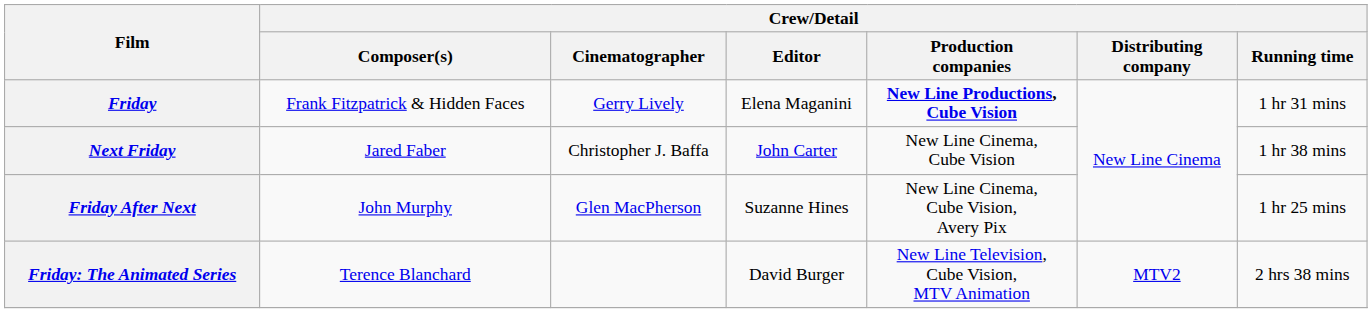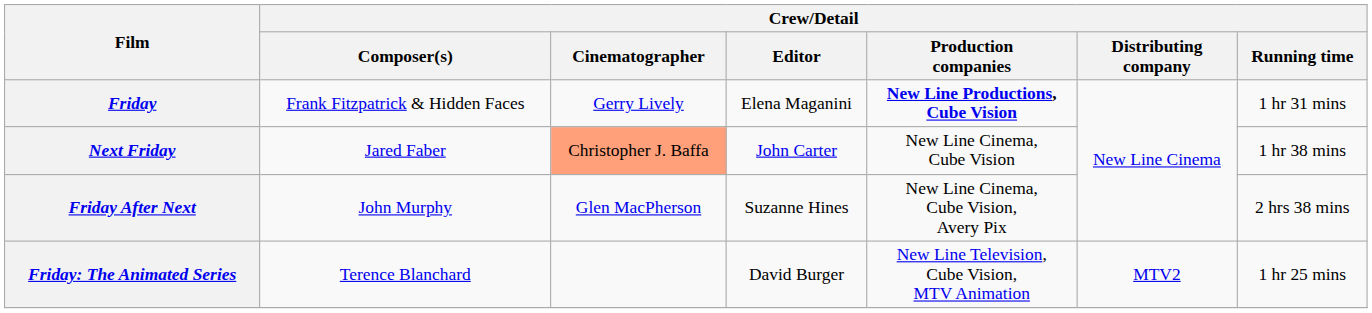 <table class="wikitable sortable" style="text-align:center; width:99%;">
 <tr>
 <th rowspan="2">Film</th>
 <th colspan="7">Crew/Detail</th>
 </tr>
 <tr>
 <th style="text-align:center;">Composer(s)</th>
 <th style="text-align:center;">Cinematographer</th>
 <th style="text-align:center;">Editor</th>
 <th style="text-align:center;">Production<br>companies</th>
 <th style="text-align:center;">Distributing<br>company</th>
 <th style="text-align:center;">Running time</th>
 </tr>
 <tr>
 <th><em><a href='#'>Friday</a></em></th>
 <td><a href='#'>Frank Fitzpatrick</a> & Hidden Faces</td>
 <td><a href='#'>Gerry Lively</a></td>
 <td>Elena Maganini</td>
 <td><strong><a href='#'>New Line Productions</a>, <br><a href='#'>Cube Vision</a></strong></td>
 <td rowspan="3"><a href='#'>New Line Cinema</a></td>
 <td>1 hr 31 mins</td>
 </tr>
 <tr>
 <th><em><a href='#'>Next Friday</a></em></th>
 <td><a href='#'>Jared Faber</a></td>
-<td>Christopher J. Baffa</td>
+<td style="background: lightsalmon;">Christopher J. Baffa</td>
 <td><a href='#'>John Carter</a></td>
 <td>New Line Cinema, <br>Cube Vision</td>
 <td>1 hr 38 mins</td>
 </tr>
 <tr>
 <th><em><a href='#'>Friday After Next</a></em></th>
 <td><a href='#'>John Murphy</a></td>
 <td><a href='#'>Glen MacPherson</a></td>
 <td>Suzanne Hines</td>
 <td>New Line Cinema, <br>Cube Vision, <br>Avery Pix</td>
-<td>1 hr 25 mins</td>
+<td>2 hrs 38 mins</td>
 </tr>
 <tr>
 <th><em><a href='#'>Friday: The Animated Series</a></em></th>
 <td><a href='#'>Terence Blanchard</a></td>
 <td></td>
 <td>David Burger</td>
 <td><a href='#'>New Line Television</a>, <br>Cube Vision, <br><a href='#'>MTV Animation</a></td>
 <td><a href='#'>MTV2</a></td>
-<td>2 hrs 38 mins</td>
+<td>1 hr 25 mins</td>
 </tr>
 <tr>
 </tr>
 </table>
